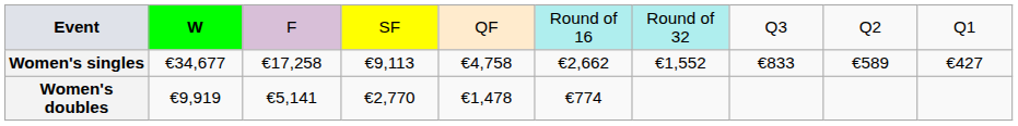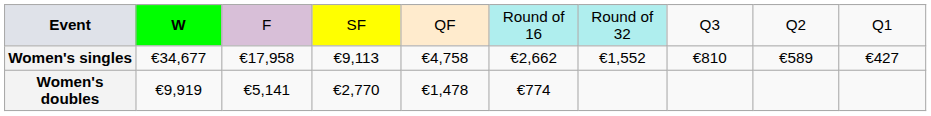 <table class=wikitable style=font-size:90%;text-align:center>
 <tr>
 <td width=130 bgcolor=dfe2e9><strong>Event</strong></td>
 <td width=80 bgcolor=lime><strong>W</strong></td>
 <td width=85 bgcolor=thistle>F</td>
 <td width=85 bgcolor=ffff00>SF</td>
 <td width=85 bgcolor=ffebcd>QF</td>
 <td width=85 bgcolor=afeeee>Round of 16</td>
 <td width=85 bgcolor=afeeee>Round of 32</td>
 <td width=85>Q3</td>
 <td width=85>Q2</td>
 <td width=85>Q1</td>
 </tr>
 <tr>
 <th style=background:#f3f3f3>Women's singles</th>
 <td>€34,677</td>
-<td>€17,258</td>
+<td>€17,958</td>
 <td>€9,113</td>
 <td>€4,758</td>
 <td>€2,662</td>
 <td>€1,552</td>
-<td>€833</td>
+<td>€810</td>
 <td>€589</td>
 <td>€427</td>
 </tr>
 <tr>
 <th style=background:#f3f3f3>Women's doubles</th>
 <td>€9,919</td>
 <td>€5,141</td>
 <td>€2,770</td>
 <td>€1,478</td>
 <td>€774</td>
 <td></td>
 <td></td>
 <td></td>
 <td></td>
 </tr>
 </table>
